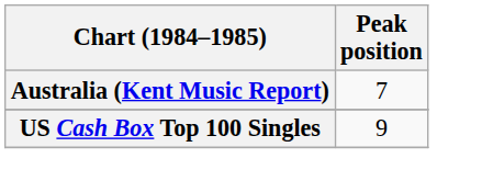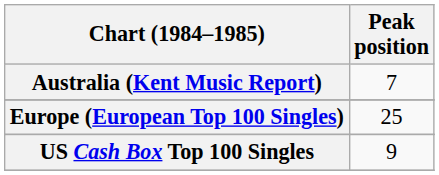 <table class="wikitable sortable plainrowheaders" style="text-align:center">
 <tr>
 <th scope="col">Chart (1984–1985)</th>
 <th scope="col">Peak<br>position</th>
 </tr>
 <tr>
 <th scope="row">Australia (<a href='#'>Kent Music Report</a>)</th>
 <td>7</td>
 </tr>
 <tr>
 </tr>
 <tr>
 </tr>
 <tr>
+</tr>
+<tr>
+<th scope="row">Europe (<a href='#'>European Top 100 Singles</a>)</th>
+<td>25</td>
 </tr>
 <tr>
 </tr>
 <tr>
 </tr>
 <tr>
 </tr>
 <tr>
 </tr>
 <tr>
 </tr>
 <tr>
 </tr>
 <tr>
 </tr>
 <tr>
 </tr>
 <tr>
 </tr>
 <tr>
 <th scope="row">US <em><a href='#'>Cash Box</a></em> Top 100 Singles</th>
 <td>9</td>
 </tr>
 <tr>
 </tr>
 </table>
